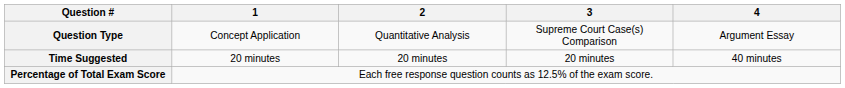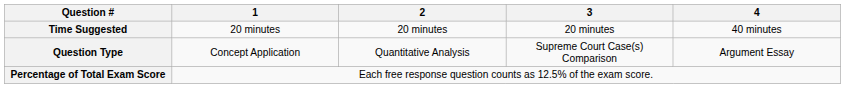 <table class="wikitable" border="1" style="text-align:center; font-size:95%; line-height:18px;">
 <tr>
 <th width="20%">Question #</th>
 <th width="20%">1</th>
 <th width="20%">2</th>
 <th width="20%">3</th>
 <th width="20%">4</th>
 </tr>
 <tr>
+<th>Time Suggested</th>
+<td>20 minutes</td>
+<td>20 minutes</td>
+<td>20 minutes</td>
+<td>40 minutes</td>
+</tr>
+<tr>
 <th>Question Type</th>
 <td>Concept Application</td>
 <td>Quantitative Analysis</td>
 <td>Supreme Court Case(s) Comparison</td>
 <td>Argument Essay</td>
 </tr>
 <tr>
-<th>Time Suggested</th>
-<td>20 minutes</td>
-<td>20 minutes</td>
-<td>20 minutes</td>
-<td>40 minutes</td>
-</tr>
-<tr>
 <th>Percentage of Total Exam Score</th>
 <td colspan="4">Each free response question counts as 12.5% of the exam score.</td>
 </tr>
 </table>
